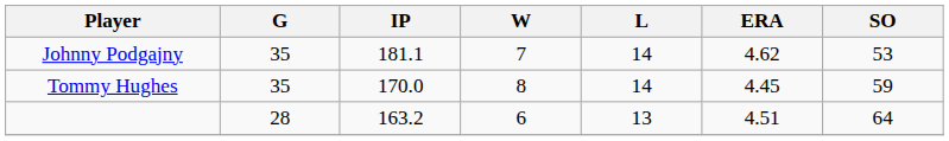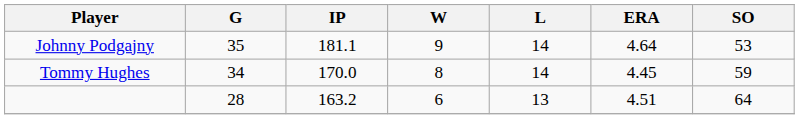 <table class="wikitable sortable">
 <tr>
 <th bgcolor="#DDDDFF" width="16%">Player</th>
 <th bgcolor="#DDDDFF" width="9%">G</th>
 <th bgcolor="#DDDDFF" width="9%">IP</th>
 <th bgcolor="#DDDDFF" width="9%">W</th>
 <th bgcolor="#DDDDFF" width="9%">L</th>
 <th bgcolor="#DDDDFF" width="9%">ERA</th>
 <th bgcolor="#DDDDFF" width="9%">SO</th>
 </tr>
 <tr align="center">
 <td><a href='#'>Johnny Podgajny</a></td>
 <td>35</td>
 <td>181.1</td>
-<td>7</td>
+<td>9</td>
 <td>14</td>
-<td>4.62</td>
+<td>4.64</td>
 <td>53</td>
 </tr>
 <tr align="center">
 <td><a href='#'>Tommy Hughes</a></td>
-<td>35</td>
+<td>34</td>
 <td>170.0</td>
 <td>8</td>
 <td>14</td>
 <td>4.45</td>
 <td>59</td>
 </tr>
 <tr align="center">
 <td></td>
 <td>28</td>
 <td>163.2</td>
 <td>6</td>
 <td>13</td>
 <td>4.51</td>
 <td>64</td>
 </tr>
 <tr align="center">
 </tr>
 </table>
